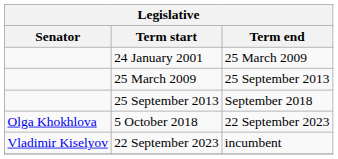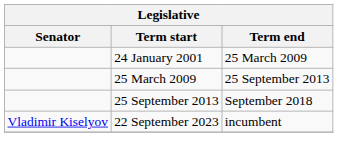 <table class="wikitable sortable">
 <tr>
 <th colspan=3>Legislative</th>
 </tr>
 <tr>
 <th>Senator</th>
 <th>Term start</th>
 <th>Term end</th>
 </tr>
 <tr>
 <td></td>
 <td>24 January 2001</td>
 <td>25 March 2009</td>
 </tr>
 <tr>
 <td></td>
 <td>25 March 2009</td>
 <td>25 September 2013</td>
 </tr>
 <tr>
 <td></td>
 <td>25 September 2013</td>
 <td>September 2018</td>
 </tr>
 <tr>
-<td><a href='#'>Olga Khokhlova</a></td>
-<td>5 October 2018</td>
-<td>22 September 2023</td>
-</tr>
-<tr>
 <td><a href='#'>Vladimir Kiselyov</a></td>
 <td>22 September 2023</td>
 <td>incumbent</td>
 </tr>
 <tr>
 </tr>
 </table>
